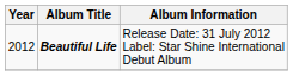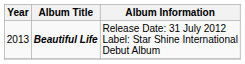 <table class="wikitable" style="font-size: 90%;">
 <tr>
 <th>Year</th>
 <th>Album Title</th>
 <th>Album Information</th>
 </tr>
 <tr>
-<td>2012</td>
+<td>2013</td>
 <td><strong><em>Beautiful Life</em></strong><br></td>
 <td>Release Date: 31 July 2012<br>Label: Star Shine International<br>Debut Album</td>
 </tr>
 <tr>
 </tr>
 </table>
